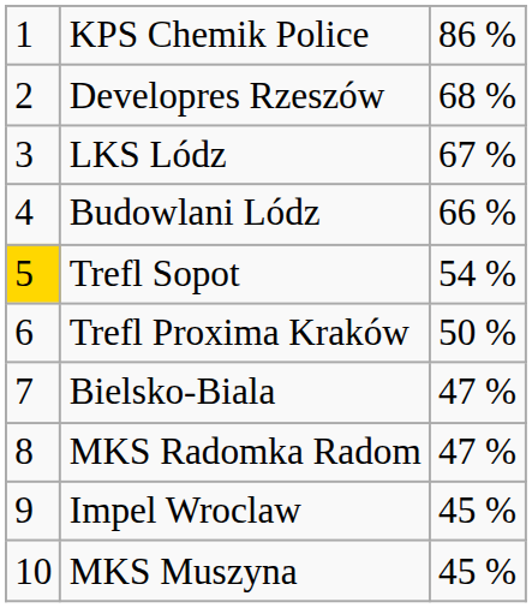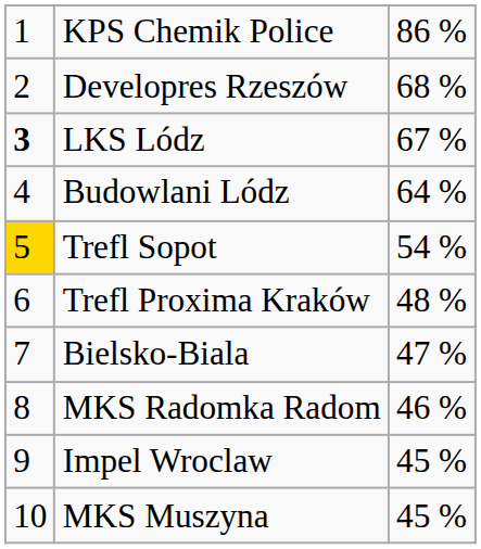 <table class="wikitable">
 <tr>
 <td>1</td>
 <td>KPS Chemik Police</td>
 <td>86 %</td>
 </tr>
 <tr>
 <td>2</td>
 <td>Developres Rzeszów</td>
 <td>68 %</td>
 </tr>
 <tr>
-<td>3</td>
+<td><strong>3</strong></td>
 <td>LKS Lódz</td>
 <td>67 %</td>
 </tr>
 <tr>
 <td>4</td>
 <td>Budowlani Lódz</td>
-<td>66 %</td>
+<td>64 %</td>
 </tr>
 <tr>
 <td style="background: gold;">5</td>
 <td>Trefl Sopot</td>
 <td>54 %</td>
 </tr>
 <tr>
 <td>6</td>
 <td>Trefl Proxima Kraków</td>
-<td>50 %</td>
+<td>48 %</td>
 </tr>
 <tr>
 <td>7</td>
 <td>Bielsko-Biala</td>
 <td>47 %</td>
 </tr>
 <tr>
 <td>8</td>
 <td>MKS Radomka Radom</td>
-<td>47 %</td>
+<td>46 %</td>
 </tr>
 <tr>
 <td>9</td>
 <td>Impel Wroclaw</td>
 <td>45 %</td>
 </tr>
 <tr>
 <td>10</td>
 <td>MKS Muszyna</td>
 <td>45 %</td>
 </tr>
 </table>
